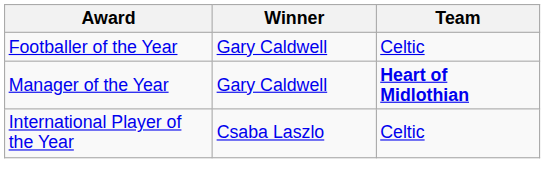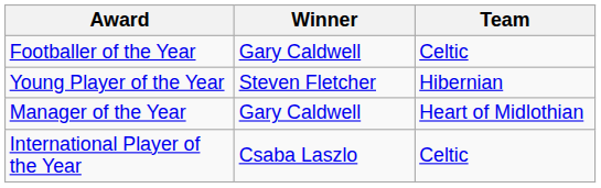 <table class="wikitable">
 <tr>
 <th width=180>Award</th>
 <th width=140>Winner</th>
 <th width=140>Team</th>
 </tr>
 <tr>
 <td><a href='#'>Footballer of the Year</a></td>
 <td> <a href='#'>Gary Caldwell</a></td>
 <td><a href='#'>Celtic</a></td>
 </tr>
 <tr>
+<td><a href='#'>Young Player of the Year</a></td>
+<td> <a href='#'>Steven Fletcher</a></td>
+<td><a href='#'>Hibernian</a></td>
+</tr>
+<tr>
 <td><a href='#'>Manager of the Year</a></td>
 <td> <a href='#'>Gary Caldwell</a></td>
-<td><strong><a href='#'>Heart of Midlothian</a></strong></td>
+<td><a href='#'>Heart of Midlothian</a></td>
 </tr>
 <tr>
 <td><a href='#'>International Player of the Year</a></td>
 <td> <a href='#'>Csaba Laszlo</a></td>
 <td><a href='#'>Celtic</a></td>
 </tr>
 </table>
